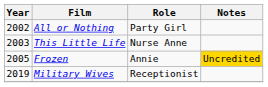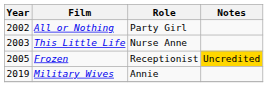 <table class="wikitable">
 <tr>
 <th>Year</th>
 <th>Film</th>
 <th>Role</th>
 <th>Notes</th>
 </tr>
 <tr>
 <td rowspan=1>2002</td>
 <td><em><a href='#'>All or Nothing</a></em></td>
 <td>Party Girl</td>
 <td></td>
 </tr>
 <tr>
 <td rowspan=1>2003</td>
 <td><em><a href='#'>This Little Life</a></em></td>
 <td>Nurse Anne</td>
 <td></td>
 </tr>
 <tr>
 <td rowspan=1>2005</td>
 <td><em><a href='#'>Frozen</a></em></td>
-<td>Annie</td>
+<td>Receptionist</td>
 <td style="background: gold;">Uncredited</td>
 </tr>
 <tr>
 <td>2019</td>
 <td><em><a href='#'>Military Wives</a></em></td>
-<td>Receptionist</td>
+<td>Annie</td>
 <td></td>
 </tr>
 <tr>
 </tr>
 </table>
